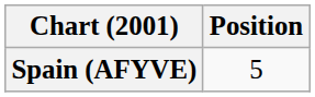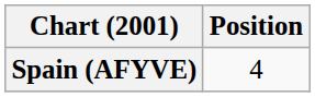 <table class="wikitable plainrowheaders" style="text-align:center">
 <tr>
 <th scope="col">Chart (2001)</th>
 <th scope="col">Position</th>
 </tr>
 <tr>
 <th scope="row">Spain (AFYVE)</th>
-<td>5</td>
+<td>4</td>
 </tr>
 </table>
